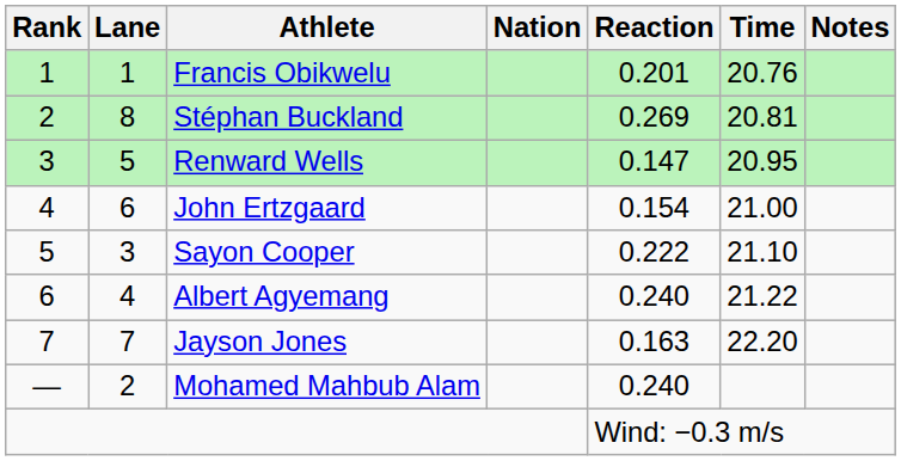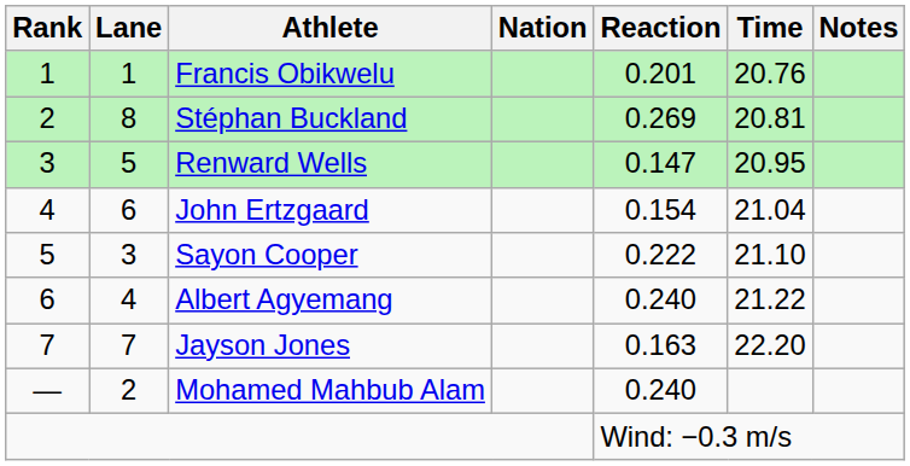 <table class="wikitable sortable" style="text-align:center">
 <tr>
 <th>Rank</th>
 <th>Lane</th>
 <th>Athlete</th>
 <th>Nation</th>
 <th>Reaction</th>
 <th>Time</th>
 <th>Notes</th>
 </tr>
 <tr bgcolor = "bbf3bb">
 <td>1</td>
 <td>1</td>
 <td align="left"><a href='#'>Francis Obikwelu</a></td>
 <td align="left"></td>
 <td>0.201</td>
 <td>20.76</td>
 <td></td>
 </tr>
 <tr bgcolor = "bbf3bb">
 <td>2</td>
 <td>8</td>
 <td align="left"><a href='#'>Stéphan Buckland</a></td>
 <td align="left"></td>
 <td>0.269</td>
 <td>20.81</td>
 <td></td>
 </tr>
 <tr bgcolor = "bbf3bb">
 <td>3</td>
 <td>5</td>
 <td align="left"><a href='#'>Renward Wells</a></td>
 <td align="left"></td>
 <td>0.147</td>
 <td>20.95</td>
 <td></td>
 </tr>
 <tr>
 <td>4</td>
 <td>6</td>
 <td align="left"><a href='#'>John Ertzgaard</a></td>
 <td align="left"></td>
 <td>0.154</td>
-<td>21.00</td>
+<td>21.04</td>
 <td></td>
 </tr>
 <tr>
 <td>5</td>
 <td>3</td>
 <td align="left"><a href='#'>Sayon Cooper</a></td>
 <td align="left"></td>
 <td>0.222</td>
 <td>21.10</td>
 <td></td>
 </tr>
 <tr>
 <td>6</td>
 <td>4</td>
 <td align="left"><a href='#'>Albert Agyemang</a></td>
 <td align="left"></td>
 <td>0.240</td>
 <td>21.22</td>
 <td></td>
 </tr>
 <tr>
 <td>7</td>
 <td>7</td>
 <td align="left"><a href='#'>Jayson Jones</a></td>
 <td align="left"></td>
 <td>0.163</td>
 <td>22.20</td>
 <td></td>
 </tr>
 <tr>
 <td data-sort-value=8>—</td>
 <td>2</td>
 <td align="left"><a href='#'>Mohamed Mahbub Alam</a></td>
 <td align="left"></td>
 <td>0.240</td>
 <td data-sort-value=99.99></td>
 <td></td>
 </tr>
 <tr class="sortbottom">
 <td colspan=4></td>
 <td colspan="3" style="text-align:left;">Wind: −0.3 m/s</td>
 </tr>
 </table>
